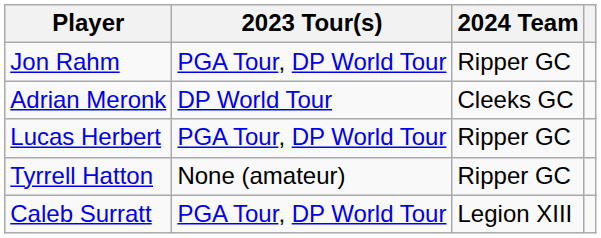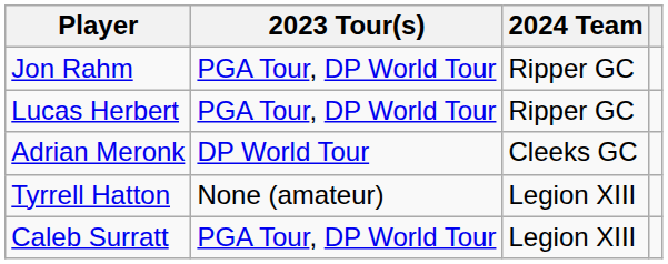 <table class="wikitable">
 <tr>
 <th>Player</th>
 <th>2023 Tour(s)</th>
 <th>2024 Team</th>
 <th></th>
 </tr>
 <tr>
 <td> <a href='#'>Jon Rahm</a></td>
 <td><a href='#'>PGA Tour</a>, <a href='#'>DP World Tour</a></td>
 <td>Ripper GC</td>
 <td></td>
 </tr>
 <tr>
+<td> <a href='#'>Lucas Herbert</a></td>
+<td><a href='#'>PGA Tour</a>, <a href='#'>DP World Tour</a></td>
+<td>Ripper GC</td>
+<td></td>
+</tr>
+<tr>
 <td> <a href='#'>Adrian Meronk</a></td>
 <td><a href='#'>DP World Tour</a></td>
 <td>Cleeks GC</td>
 <td></td>
 </tr>
 <tr>
-<td> <a href='#'>Lucas Herbert</a></td>
-<td><a href='#'>PGA Tour</a>, <a href='#'>DP World Tour</a></td>
-<td>Ripper GC</td>
-<td></td>
-</tr>
-<tr>
 <td> <a href='#'>Tyrrell Hatton</a></td>
 <td>None (amateur)</td>
-<td>Ripper GC</td>
+<td>Legion XIII</td>
 <td></td>
 </tr>
 <tr>
 <td> <a href='#'>Caleb Surratt</a></td>
 <td><a href='#'>PGA Tour</a>, <a href='#'>DP World Tour</a></td>
 <td>Legion XIII</td>
 <td></td>
 </tr>
 </table>
